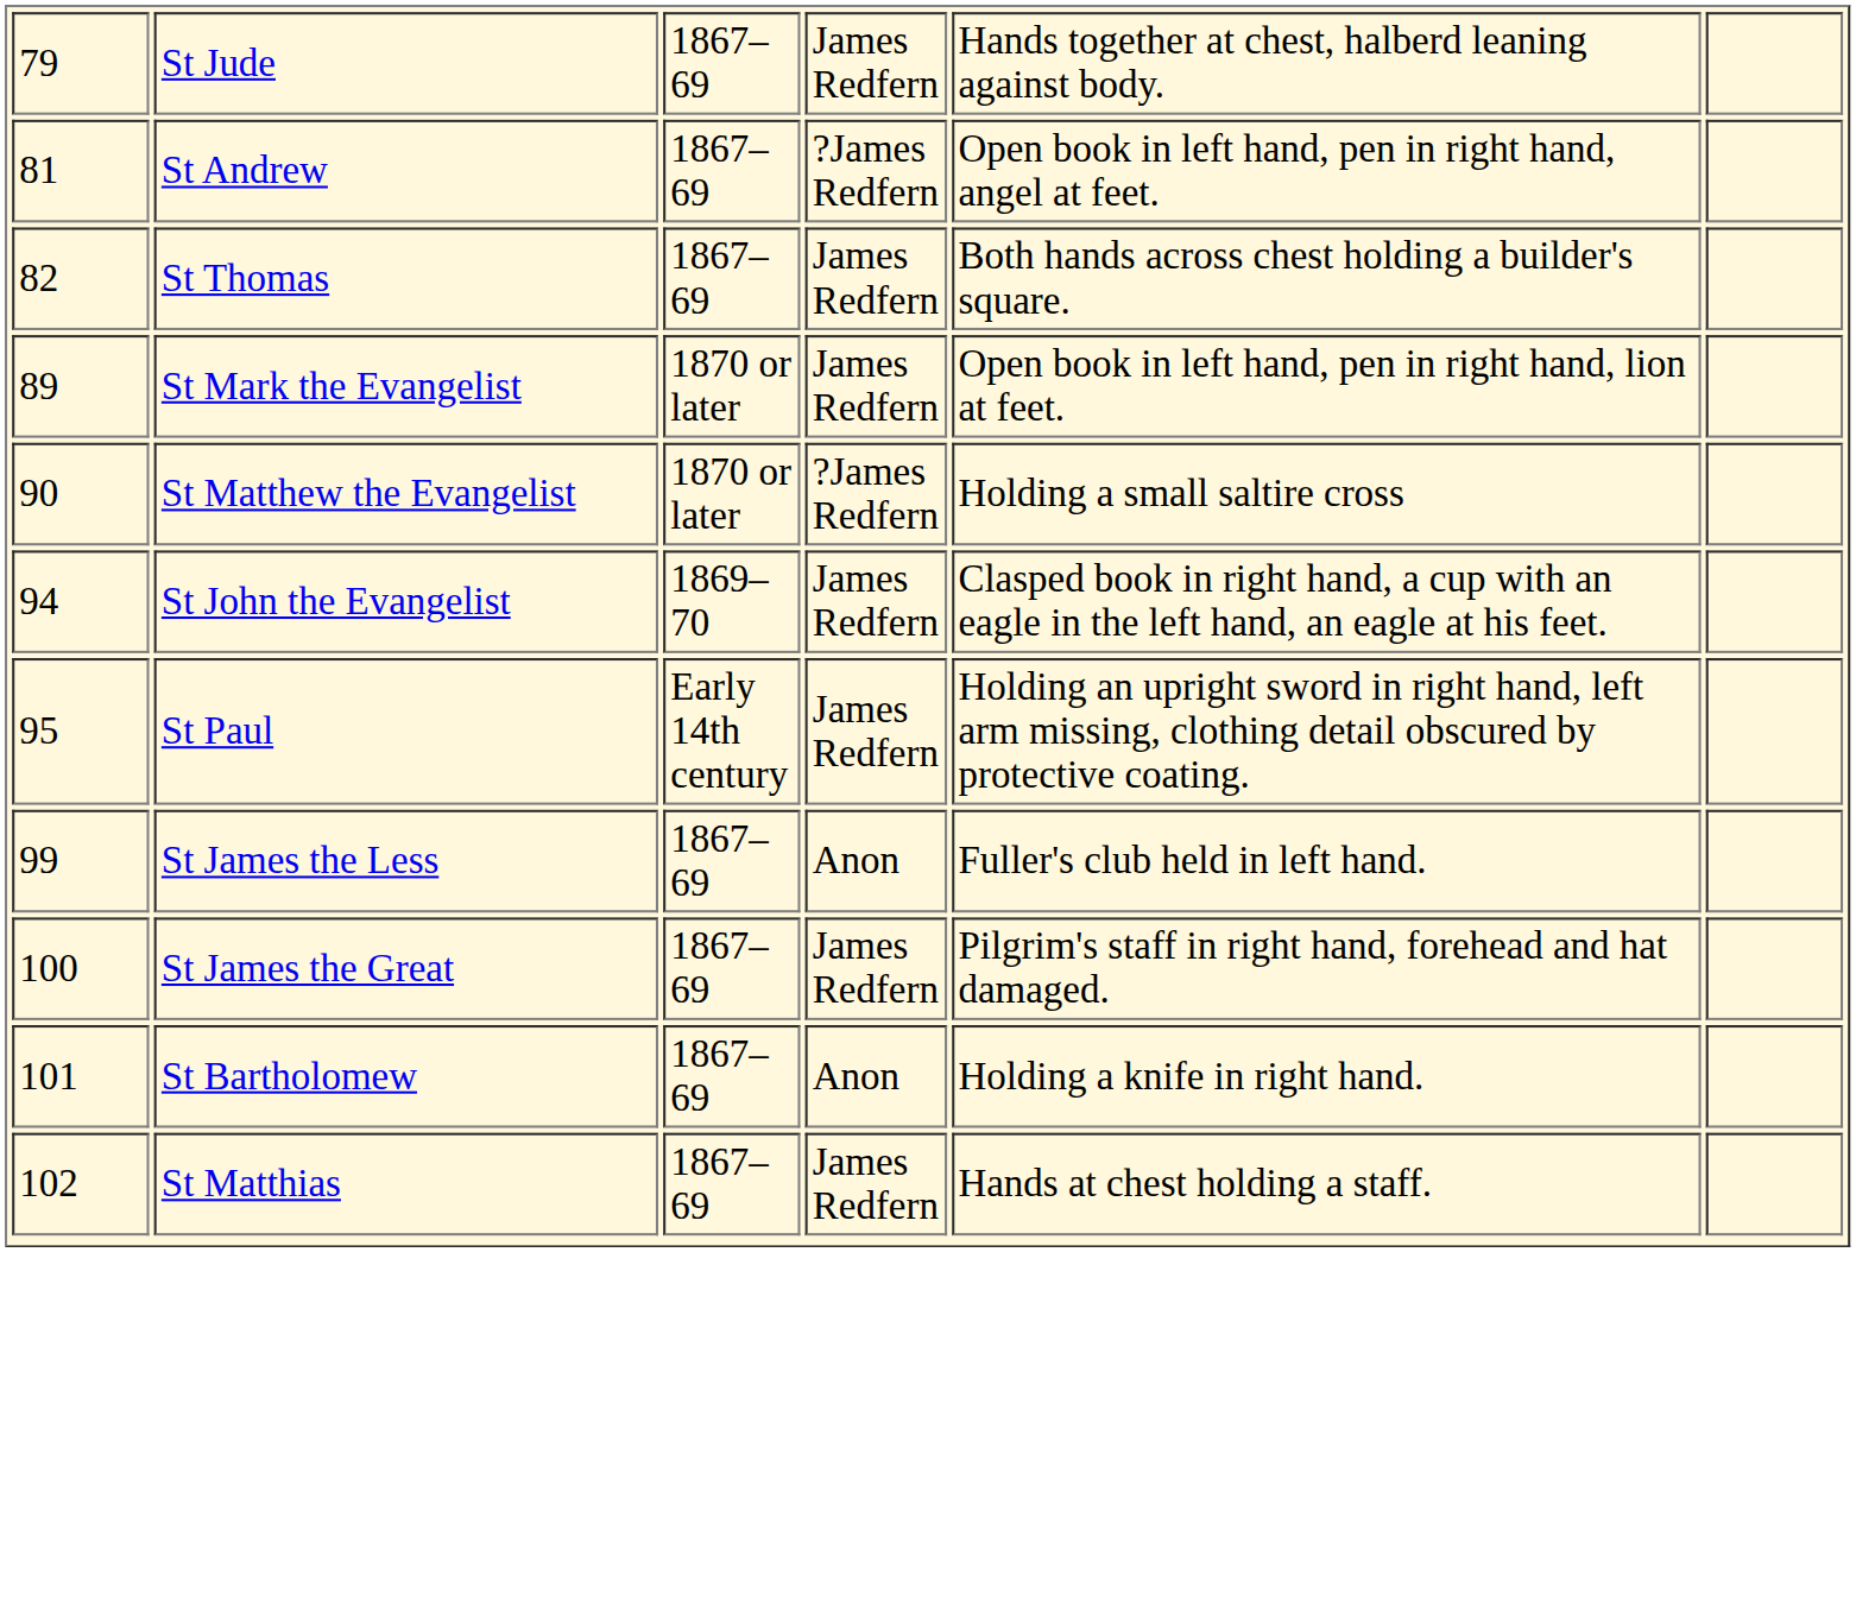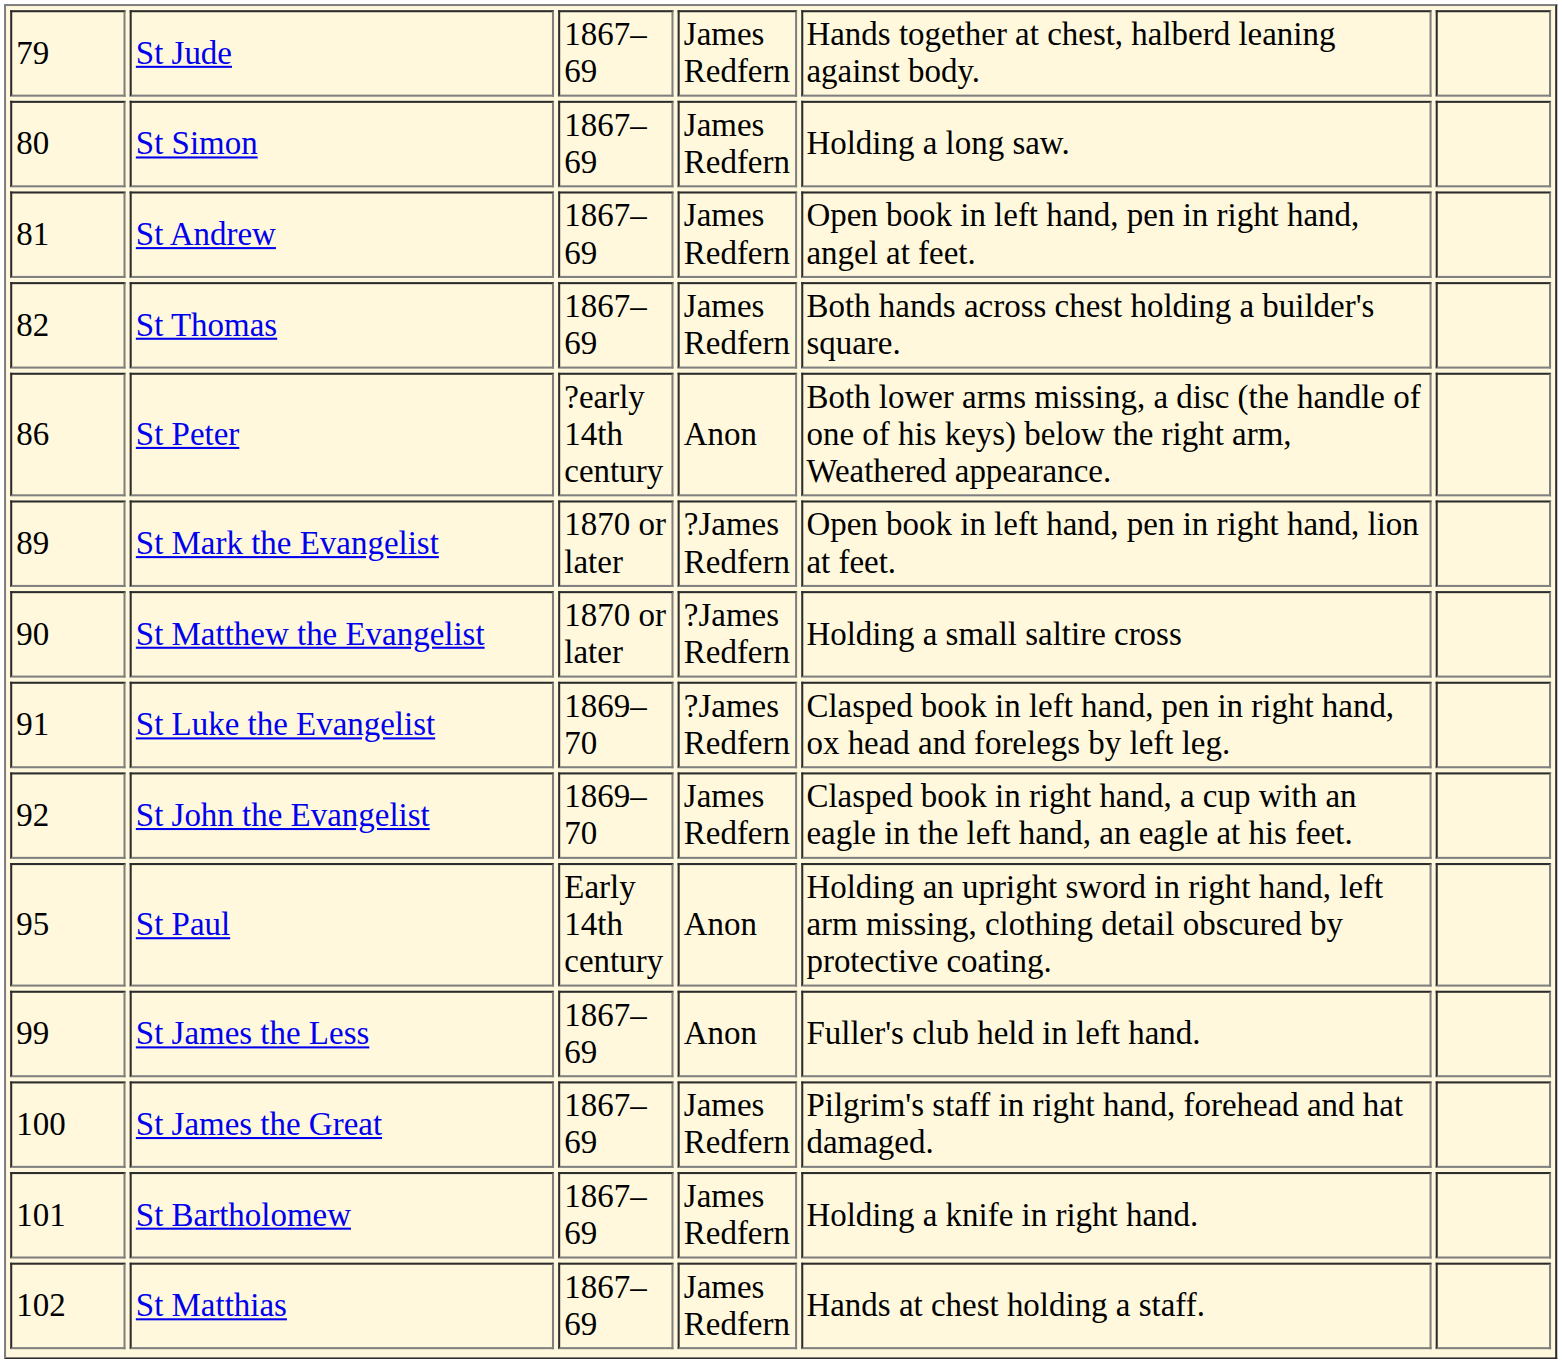 <table border="1" cellpadding="2" style="background:#fff8dc">
 <tr>
 <td width="50pt">79</td>
 <td width="200pt"><a href='#'>St Jude</a></td>
 <td width="50pt">1867–69</td>
 <td width="50pt">James Redfern</td>
 <td width="300pt">Hands together at chest, halberd leaning against body.</td>
 <td width="50pt"></td>
 </tr>
 <tr>
+<td>80</td>
+<td><a href='#'>St Simon</a></td>
+<td>1867–69</td>
+<td>James Redfern</td>
+<td>Holding a long saw.</td>
+<td></td>
+</tr>
+<tr>
 <td>81</td>
 <td><a href='#'>St Andrew</a></td>
 <td>1867–69</td>
-<td>?James Redfern</td>
+<td>James Redfern</td>
 <td>Open book in left hand, pen in right hand, angel at feet.</td>
 <td></td>
 </tr>
 <tr>
 <td>82</td>
 <td><a href='#'>St Thomas</a></td>
 <td>1867–69</td>
 <td>James Redfern</td>
 <td>Both hands across chest holding a builder's square.</td>
 <td></td>
 </tr>
 <tr>
+<td>86</td>
+<td><a href='#'>St Peter</a></td>
+<td>?early 14th century</td>
+<td>Anon</td>
+<td>Both lower arms missing, a disc (the handle of one of his keys) below the right arm, Weathered appearance.</td>
+<td></td>
+</tr>
+<tr>
 <td>89</td>
 <td><a href='#'>St Mark the Evangelist</a></td>
 <td>1870 or later</td>
-<td>James Redfern</td>
+<td>?James Redfern</td>
 <td>Open book in left hand, pen in right hand, lion at feet.</td>
 <td></td>
 </tr>
 <tr>
 <td>90</td>
 <td><a href='#'>St Matthew the Evangelist</a></td>
 <td>1870 or later</td>
 <td>?James Redfern</td>
 <td>Holding a small saltire cross</td>
 <td></td>
 </tr>
 <tr>
-<td>94</td>
+<td>91</td>
+<td><a href='#'>St Luke the Evangelist</a></td>
+<td>1869–70</td>
+<td>?James Redfern</td>
+<td>Clasped book in left hand, pen in right hand, ox head and forelegs by left leg.</td>
+<td></td>
+</tr>
+<tr>
+<td>92</td>
 <td><a href='#'>St John the Evangelist</a></td>
 <td>1869–70</td>
 <td>James Redfern</td>
 <td>Clasped book in right hand, a cup with an eagle in the left hand, an eagle at his feet.</td>
 <td></td>
 </tr>
 <tr>
 <td>95</td>
 <td><a href='#'>St Paul</a></td>
 <td>Early 14th century</td>
-<td>James Redfern</td>
+<td>Anon</td>
 <td>Holding an upright sword in right hand, left arm missing, clothing detail obscured by protective coating.</td>
 <td></td>
 </tr>
 <tr>
 <td>99</td>
 <td><a href='#'>St James the Less</a></td>
 <td>1867–69</td>
 <td>Anon</td>
 <td>Fuller's club held in left hand.</td>
 <td></td>
 </tr>
 <tr>
 <td>100</td>
 <td><a href='#'>St James the Great</a></td>
 <td>1867–69</td>
 <td>James Redfern</td>
 <td>Pilgrim's staff in right hand, forehead and hat damaged.</td>
 <td></td>
 </tr>
 <tr>
 <td>101</td>
 <td><a href='#'>St Bartholomew</a></td>
 <td>1867–69</td>
-<td>Anon</td>
+<td>James Redfern</td>
 <td>Holding a knife in right hand.</td>
 <td></td>
 </tr>
 <tr>
 <td>102</td>
 <td><a href='#'>St Matthias</a></td>
 <td>1867–69</td>
 <td>James Redfern</td>
 <td>Hands at chest holding a staff.</td>
 <td></td>
 </tr>
 <tr>
 </tr>
 </table>
